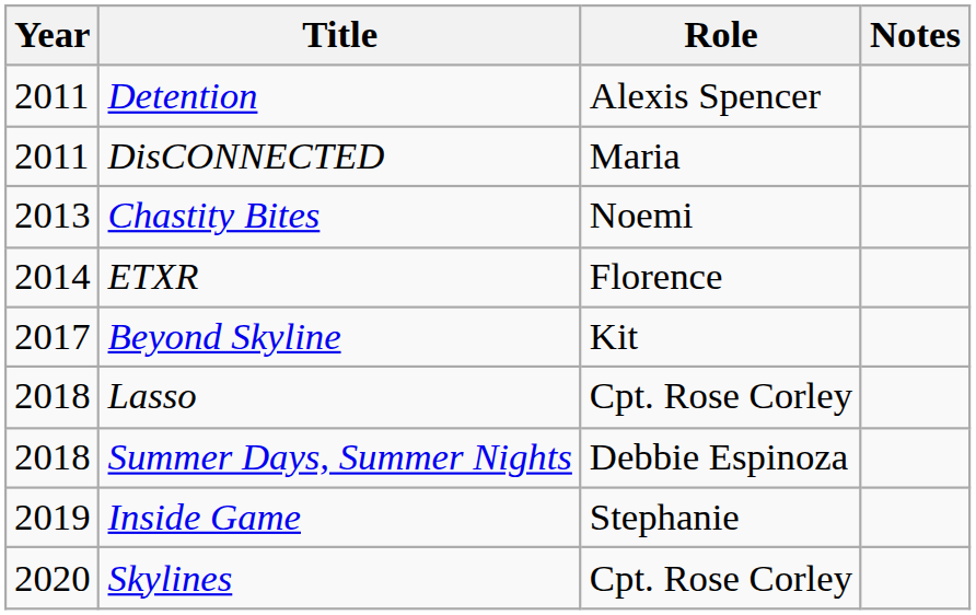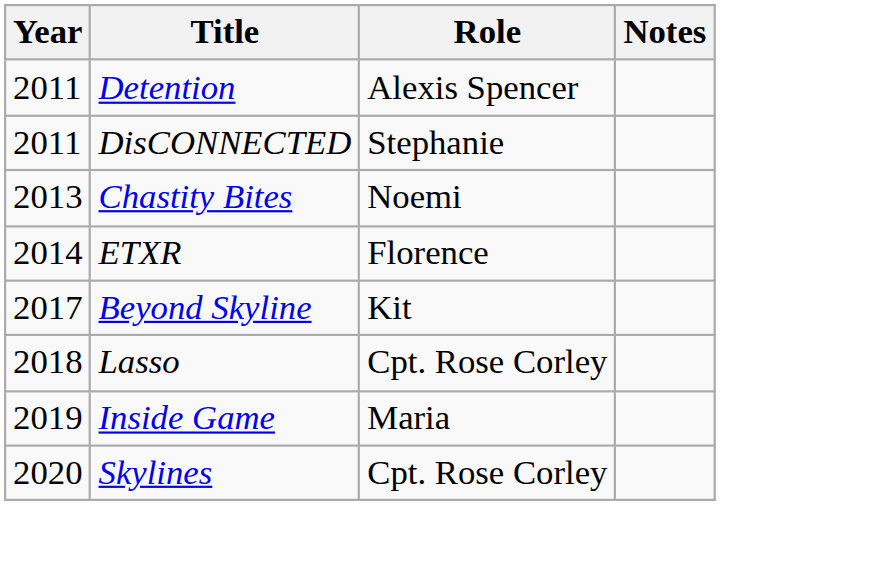 <table class="wikitable sortable">
 <tr>
 <th>Year</th>
 <th>Title</th>
 <th>Role</th>
 <th class="unsortable">Notes</th>
 </tr>
 <tr>
 <td>2011</td>
 <td><em><a href='#'>Detention</a></em></td>
 <td>Alexis Spencer</td>
 <td></td>
 </tr>
 <tr>
 <td>2011</td>
 <td><em>DisCONNECTED</em></td>
-<td>Maria</td>
+<td>Stephanie</td>
 <td></td>
 </tr>
 <tr>
 <td>2013</td>
 <td><em><a href='#'>Chastity Bites</a></em></td>
 <td>Noemi</td>
 <td></td>
 </tr>
 <tr>
 <td>2014</td>
 <td><em>ETXR</em></td>
 <td>Florence</td>
 <td></td>
 </tr>
 <tr>
 <td>2017</td>
 <td><em><a href='#'>Beyond Skyline</a></em></td>
 <td>Kit</td>
 <td></td>
 </tr>
 <tr>
 <td>2018</td>
 <td><em>Lasso</em></td>
 <td>Cpt. Rose Corley</td>
 <td></td>
 </tr>
 <tr>
-<td>2018</td>
-<td><em><a href='#'>Summer Days, Summer Nights</a></em></td>
-<td>Debbie Espinoza</td>
-<td></td>
-</tr>
-<tr>
 <td>2019</td>
 <td><em><a href='#'>Inside Game</a></em></td>
-<td>Stephanie</td>
+<td>Maria</td>
 <td></td>
 </tr>
 <tr>
 <td>2020</td>
 <td><em><a href='#'>Skylines</a></em></td>
 <td>Cpt. Rose Corley</td>
 <td></td>
 </tr>
 </table>
